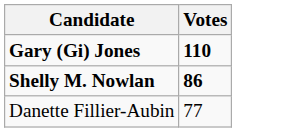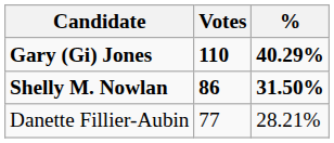 <table class="wikitable">
 <tr>
 <th>Candidate</th>
 <th>Votes</th>
+<th>%</th>
 </tr>
 <tr>
 <td><strong>Gary (Gi) Jones</strong></td>
 <td><strong>110</strong></td>
+<td><strong>40.29%</strong></td>
 </tr>
 <tr>
 <td><strong>Shelly M. Nowlan</strong></td>
 <td><strong>86</strong></td>
+<td><strong>31.50%</strong></td>
 </tr>
 <tr>
 <td>Danette Fillier-Aubin</td>
 <td>77</td>
+<td>28.21%</td>
 </tr>
 </table>
